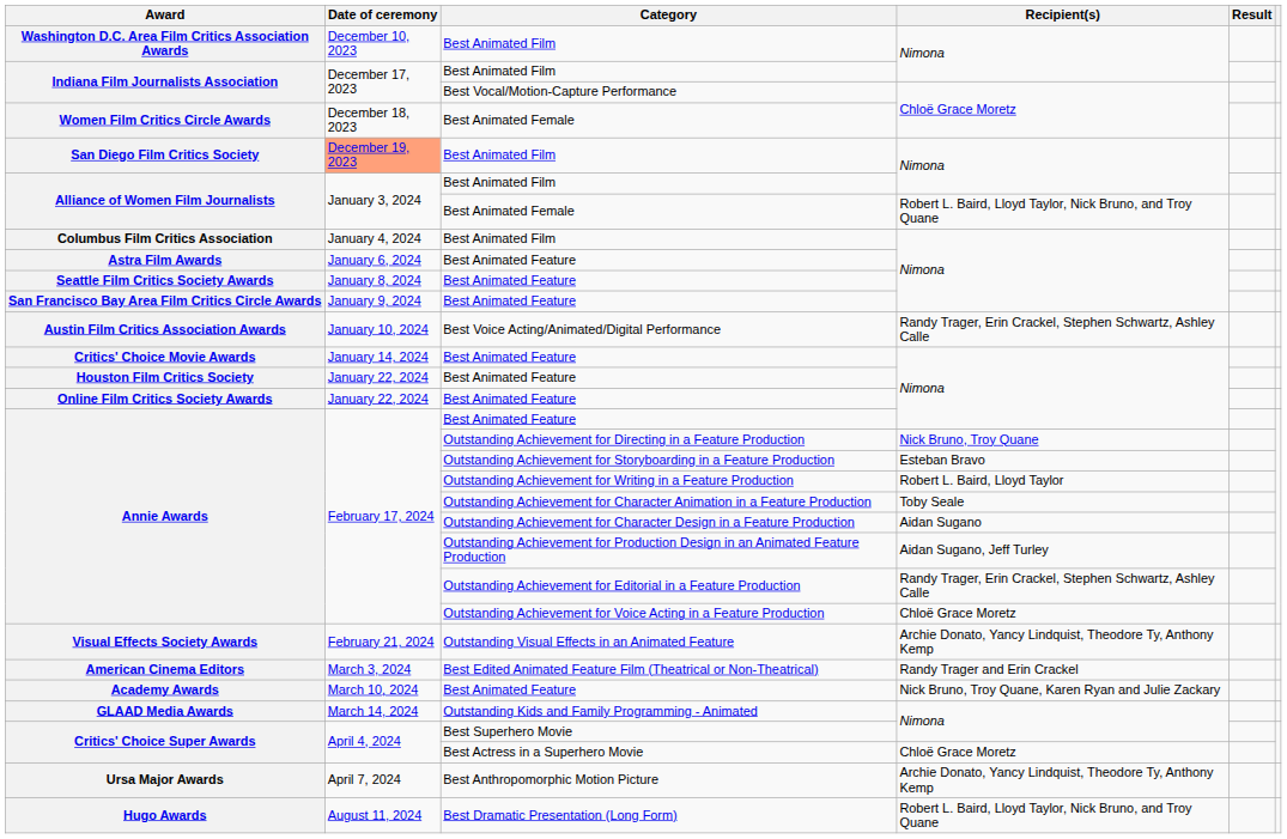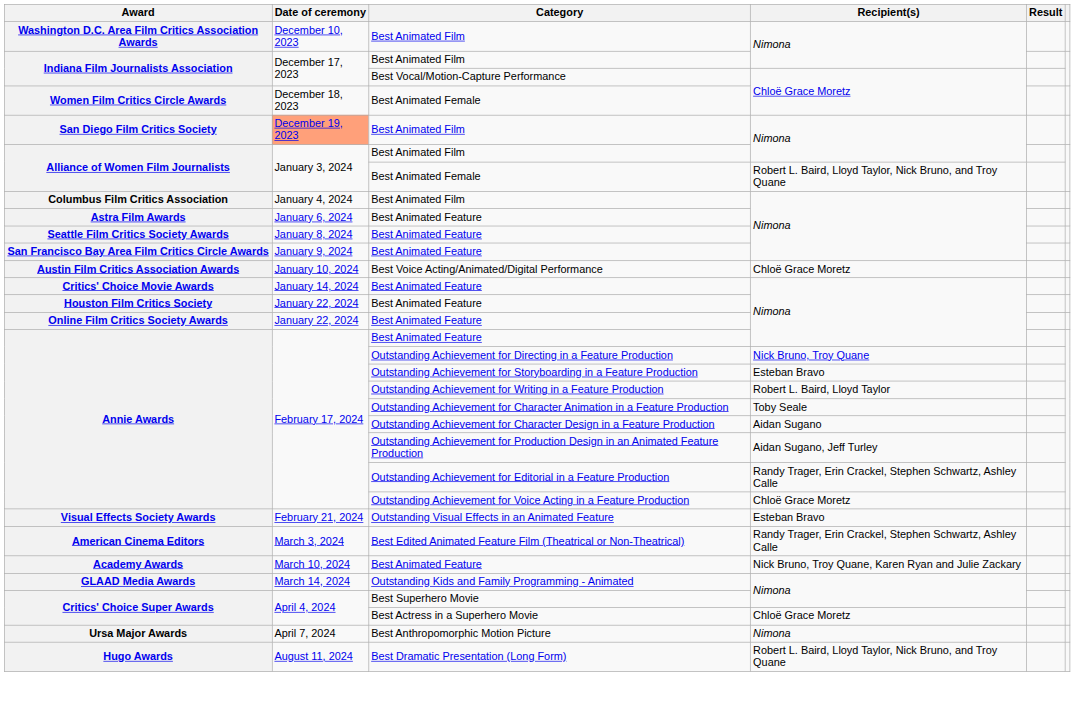 <table class="wikitable sortable plainrowheaders">
 <tr>
 <th scope="col">Award</th>
 <th scope="col">Date of ceremony</th>
 <th scope="col">Category</th>
 <th scope="col">Recipient(s)</th>
 <th scope="col">Result</th>
 <th scope="col" class="unsortable"></th>
 </tr>
 <tr>
 <th scope="row"><a href='#'>Washington D.C. Area Film Critics Association Awards</a></th>
 <td><a href='#'>December 10, 2023</a></td>
 <td><a href='#'>Best Animated Film</a></td>
 <td rowspan="2"><em>Nimona</em></td>
 <td></td>
 <td align="center"></td>
 </tr>
 <tr>
 <th rowspan="2" scope="row"><a href='#'>Indiana Film Journalists Association</a></th>
 <td rowspan="2">December 17, 2023</td>
 <td>Best Animated Film</td>
 <td></td>
 <td rowspan="2" align="center"><br></td>
 </tr>
 <tr>
 <td>Best Vocal/Motion-Capture Performance</td>
 <td rowspan="2"><a href='#'>Chloë Grace Moretz</a></td>
 <td></td>
 </tr>
 <tr>
 <th scope="row"><a href='#'>Women Film Critics Circle Awards</a></th>
 <td>December 18, 2023</td>
 <td>Best Animated Female</td>
 <td></td>
 <td align="center"></td>
 </tr>
 <tr>
 <th scope="row"><a href='#'>San Diego Film Critics Society</a></th>
 <td style="background: lightsalmon;"><a href='#'>December 19, 2023</a></td>
 <td><a href='#'>Best Animated Film</a></td>
 <td rowspan="2"><em>Nimona</em></td>
 <td></td>
 <td align="center"></td>
 </tr>
 <tr>
 <th rowspan="2" scope="row"><a href='#'>Alliance of Women Film Journalists</a></th>
 <td rowspan="2">January 3, 2024</td>
 <td>Best Animated Film</td>
 <td></td>
 <td rowspan="2" align="center"></td>
 </tr>
 <tr>
 <td>Best Animated Female</td>
 <td>Robert L. Baird, Lloyd Taylor, Nick Bruno, and Troy Quane</td>
 <td></td>
 </tr>
 <tr>
 <th scope="row">Columbus Film Critics Association</th>
 <td>January 4, 2024</td>
 <td>Best Animated Film</td>
 <td rowspan="4"><em>Nimona</em></td>
 <td></td>
 <td></td>
 </tr>
 <tr>
 <th scope="row"><a href='#'>Astra Film Awards</a></th>
 <td><a href='#'>January 6, 2024</a></td>
 <td>Best Animated Feature</td>
 <td></td>
 <td align="center"></td>
 </tr>
 <tr>
 <th scope="row"><a href='#'>Seattle Film Critics Society Awards</a></th>
 <td><a href='#'>January 8, 2024</a></td>
 <td><a href='#'>Best Animated Feature</a></td>
 <td></td>
 <td align="center"></td>
 </tr>
 <tr>
 <th scope="row"><a href='#'>San Francisco Bay Area Film Critics Circle Awards</a></th>
 <td><a href='#'>January 9, 2024</a></td>
 <td><a href='#'>Best Animated Feature</a></td>
 <td></td>
 <td align="center"></td>
 </tr>
 <tr>
 <th scope="row"><a href='#'>Austin Film Critics Association Awards</a></th>
 <td><a href='#'>January 10, 2024</a></td>
 <td>Best Voice Acting/Animated/Digital Performance</td>
-<td>Randy Trager, Erin Crackel, Stephen Schwartz, Ashley Calle</td>
+<td>Chloë Grace Moretz</td>
 <td></td>
 <td align="center"></td>
 </tr>
 <tr>
 <th scope="row"><a href='#'>Critics' Choice Movie Awards</a></th>
 <td><a href='#'>January 14, 2024</a></td>
 <td><a href='#'>Best Animated Feature</a></td>
 <td rowspan="4"><em>Nimona</em></td>
 <td></td>
 <td align="center"></td>
 </tr>
 <tr>
 <th scope="row"><a href='#'>Houston Film Critics Society</a></th>
 <td><a href='#'>January 22, 2024</a></td>
 <td>Best Animated Feature</td>
 <td></td>
 <td align="center"></td>
 </tr>
 <tr>
 <th scope="row"><a href='#'>Online Film Critics Society Awards</a></th>
 <td><a href='#'>January 22, 2024</a></td>
 <td><a href='#'>Best Animated Feature</a></td>
 <td></td>
 <td align="center"></td>
 </tr>
 <tr>
 <th rowspan="9" scope="row"><a href='#'>Annie Awards</a></th>
 <td rowspan="9"><a href='#'>February 17, 2024</a></td>
 <td><a href='#'>Best Animated Feature</a></td>
 <td></td>
 <td rowspan="9" align="center"></td>
 </tr>
 <tr>
 <td><a href='#'>Outstanding Achievement for Directing in a Feature Production</a></td>
 <td><a href='#'>Nick Bruno, Troy Quane</a></td>
 <td></td>
 </tr>
 <tr>
 <td><a href='#'>Outstanding Achievement for Storyboarding in a Feature Production</a></td>
 <td>Esteban Bravo</td>
 <td></td>
 </tr>
 <tr>
 <td><a href='#'>Outstanding Achievement for Writing in a Feature Production</a></td>
 <td>Robert L. Baird, Lloyd Taylor</td>
 <td></td>
 </tr>
 <tr>
 <td><a href='#'>Outstanding Achievement for Character Animation in a Feature Production</a></td>
 <td>Toby Seale</td>
 <td></td>
 </tr>
 <tr>
 <td><a href='#'>Outstanding Achievement for Character Design in a Feature Production</a></td>
 <td>Aidan Sugano</td>
 <td></td>
 </tr>
 <tr>
 <td><a href='#'>Outstanding Achievement for Production Design in an Animated Feature Production</a></td>
 <td>Aidan Sugano, Jeff Turley</td>
 <td></td>
 </tr>
 <tr>
 <td><a href='#'>Outstanding Achievement for Editorial in a Feature Production</a></td>
 <td>Randy Trager, Erin Crackel, Stephen Schwartz, Ashley Calle</td>
 <td></td>
 </tr>
 <tr>
 <td><a href='#'>Outstanding Achievement for Voice Acting in a Feature Production</a></td>
 <td>Chloë Grace Moretz</td>
 <td></td>
 </tr>
 <tr>
 <th scope="row"><a href='#'>Visual Effects Society Awards</a></th>
 <td><a href='#'>February 21, 2024</a></td>
 <td><a href='#'>Outstanding Visual Effects in an Animated Feature</a></td>
-<td>Archie Donato, Yancy Lindquist, Theodore Ty, Anthony Kemp</td>
+<td>Esteban Bravo</td>
 <td></td>
 <td align="center"></td>
 </tr>
 <tr>
 <th scope="row"><a href='#'>American Cinema Editors</a></th>
 <td><a href='#'>March 3, 2024</a></td>
 <td><a href='#'>Best Edited Animated Feature Film (Theatrical or Non-Theatrical)</a></td>
-<td>Randy Trager and Erin Crackel</td>
+<td>Randy Trager, Erin Crackel, Stephen Schwartz, Ashley Calle</td>
 <td></td>
 <td align="center"></td>
 </tr>
 <tr>
 <th scope="row"><a href='#'>Academy Awards</a></th>
 <td><a href='#'>March 10, 2024</a></td>
 <td><a href='#'>Best Animated Feature</a></td>
 <td>Nick Bruno, Troy Quane, Karen Ryan and Julie Zackary</td>
 <td></td>
 <td align="center"></td>
 </tr>
 <tr>
 <th scope="row"><a href='#'>GLAAD Media Awards</a></th>
 <td><a href='#'>March 14, 2024</a></td>
 <td><a href='#'>Outstanding Kids and Family Programming - Animated</a></td>
 <td rowspan="2"><em>Nimona</em></td>
 <td></td>
 <td align="center"></td>
 </tr>
 <tr>
 <th scope="row" rowspan="2"><a href='#'>Critics' Choice Super Awards</a></th>
 <td rowspan="2"><a href='#'>April 4, 2024</a></td>
 <td>Best Superhero Movie</td>
 <td></td>
 <td align="center" rowspan="2"></td>
 </tr>
 <tr>
 <td>Best Actress in a Superhero Movie</td>
 <td>Chloë Grace Moretz</td>
 <td></td>
 </tr>
 <tr>
 <th scope="row">Ursa Major Awards</th>
 <td>April 7, 2024</td>
 <td>Best Anthropomorphic Motion Picture</td>
-<td>Archie Donato, Yancy Lindquist, Theodore Ty, Anthony Kemp</td>
+<td><em>Nimona</em></td>
 <td></td>
 <td align="center"></td>
 </tr>
 <tr>
 <th scope="row"><a href='#'>Hugo Awards</a></th>
 <td><a href='#'>August 11, 2024</a></td>
 <td><a href='#'>Best Dramatic Presentation (Long Form)</a></td>
 <td>Robert L. Baird, Lloyd Taylor, Nick Bruno, and Troy Quane</td>
 <td></td>
 <td align="center"></td>
 </tr>
 </table>
